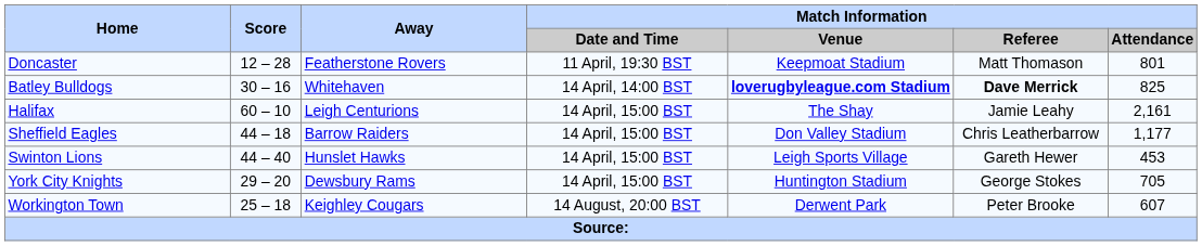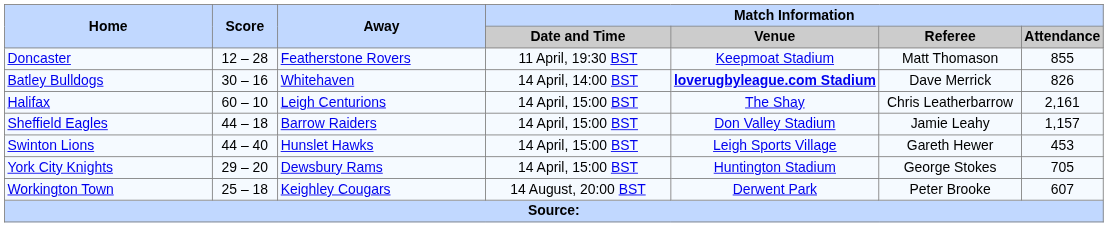 <table border="1" cellpadding="3" cellspacing="0" style="border-collapse:collapse; text-align:center; width:100%;">
 <tr style="background:#c1d8ff;">
 <th rowspan="2" style="width:19%;">Home</th>
 <th rowspan="2" style="width:6%;">Score</th>
 <th rowspan="2" style="width:19%;">Away</th>
 <th colspan=6>Match Information</th>
 </tr>
 <tr style="background:#ccc;">
 <th width=17%>Date and Time</th>
 <th width=19%>Venue</th>
 <th width=13%>Referee</th>
 <th width=7%>Attendance</th>
 </tr>
 <tr style="background:#f5faff;">
 <td align=left> <a href='#'>Doncaster</a></td>
 <td>12 – 28</td>
 <td align=left> <a href='#'>Featherstone Rovers</a></td>
 <td>11 April, 19:30 <a href='#'>BST</a></td>
 <td><a href='#'>Keepmoat Stadium</a></td>
 <td>Matt Thomason</td>
-<td>801</td>
+<td>855</td>
 </tr>
 <tr style="background:#f5faff;">
 <td align=left> <a href='#'>Batley Bulldogs</a></td>
 <td>30 – 16</td>
 <td align=left> <a href='#'>Whitehaven</a></td>
 <td>14 April, 14:00 <a href='#'>BST</a></td>
 <td><strong><a href='#'>loverugbyleague.com Stadium</a></strong></td>
-<td><strong>Dave Merrick</strong></td>
-<td>825</td>
+<td>Dave Merrick</td>
+<td>826</td>
 </tr>
 <tr style="background:#f5faff;">
 <td align=left> <a href='#'>Halifax</a></td>
 <td>60 – 10</td>
 <td align=left> <a href='#'>Leigh Centurions</a></td>
 <td>14 April, 15:00 <a href='#'>BST</a></td>
 <td><a href='#'>The Shay</a></td>
-<td>Jamie Leahy</td>
+<td>Chris Leatherbarrow</td>
 <td>2,161</td>
 </tr>
 <tr style="background:#f5faff;">
 <td align=left> <a href='#'>Sheffield Eagles</a></td>
 <td>44 – 18</td>
 <td align=left> <a href='#'>Barrow Raiders</a></td>
 <td>14 April, 15:00 <a href='#'>BST</a></td>
 <td><a href='#'>Don Valley Stadium</a></td>
-<td>Chris Leatherbarrow</td>
-<td>1,177</td>
+<td>Jamie Leahy</td>
+<td>1,157</td>
 </tr>
 <tr style="background:#f5faff;">
 <td align=left> <a href='#'>Swinton Lions</a></td>
 <td>44 – 40</td>
 <td align=left> <a href='#'>Hunslet Hawks</a></td>
 <td>14 April, 15:00 <a href='#'>BST</a></td>
 <td><a href='#'>Leigh Sports Village</a></td>
 <td>Gareth Hewer</td>
 <td>453</td>
 </tr>
 <tr style="background:#f5faff;">
 <td align=left> <a href='#'>York City Knights</a></td>
 <td>29 – 20</td>
 <td align=left> <a href='#'>Dewsbury Rams</a></td>
 <td>14 April, 15:00 <a href='#'>BST</a></td>
 <td><a href='#'>Huntington Stadium</a></td>
 <td>George Stokes</td>
 <td>705</td>
 </tr>
 <tr style="background:#f5faff;">
 <td align=left> <a href='#'>Workington Town</a></td>
 <td>25 – 18</td>
 <td align=left> <a href='#'>Keighley Cougars</a></td>
 <td>14 August, 20:00 <a href='#'>BST</a></td>
 <td><a href='#'>Derwent Park</a></td>
 <td>Peter Brooke</td>
 <td>607</td>
 </tr>
 <tr style="background:#c1d8ff;">
 <th colspan=12>Source:</th>
 </tr>
 </table>
